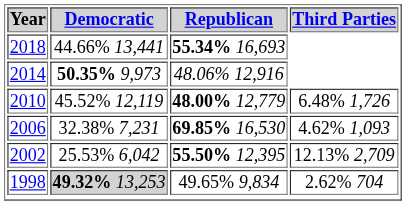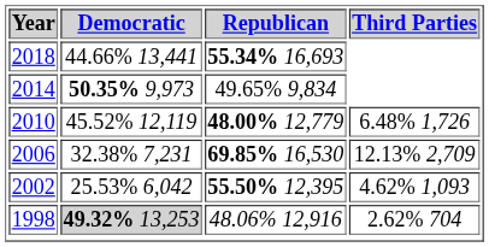 <table border = “2”>
 <tr style="background:lightgrey;">
 <th>Year</th>
 <th><a href='#'>Democratic</a></th>
 <th><a href='#'>Republican</a></th>
 <th><a href='#'>Third Parties</a></th>
 </tr>
 <tr>
 <td align="center" ><a href='#'>2018</a></td>
 <td align="center" >44.66% <em>13,441</em></td>
 <td align="center" ><strong>55.34%</strong> <em>16,693</em></td>
 </tr>
 <tr>
 <td align="center" ><a href='#'>2014</a></td>
 <td align="center" ><strong>50.35%</strong> <em>9,973</em></td>
-<td align="center" ><em>48.06%</em> <em>12,916</em></td>
+<td align="center" >49.65% <em>9,834</em></td>
 </tr>
 <tr>
 <td align="center" ><a href='#'>2010</a></td>
 <td align="center" >45.52% <em>12,119</em></td>
 <td align="center" ><strong>48.00%</strong> <em>12,779</em></td>
 <td align="center" >6.48% <em>1,726</em></td>
 </tr>
 <tr>
 <td align="center" ><a href='#'>2006</a></td>
 <td align="center" >32.38% <em>7,231</em></td>
 <td align="center" ><strong>69.85%</strong> <em>16,530</em></td>
-<td align="center" >4.62% <em>1,093</em></td>
+<td align="center" >12.13% <em>2,709</em></td>
 </tr>
 <tr>
 <td align="center" ><a href='#'>2002</a></td>
 <td align="center" >25.53% <em>6,042</em></td>
 <td align="center" ><strong>55.50%</strong> <em>12,395</em></td>
-<td align="center" >12.13% <em>2,709</em></td>
+<td align="center" >4.62% <em>1,093</em></td>
 </tr>
 <tr>
 <td align="center" ><a href='#'>1998</a></td>
 <td align="center"  style="background: lightgrey;"><strong>49.32%</strong> <em>13,253</em></td>
-<td align="center" >49.65% <em>9,834</em></td>
+<td align="center" ><em>48.06%</em> <em>12,916</em></td>
 <td align="center" >2.62% <em>704</em></td>
 </tr>
 <tr>
 </tr>
 </table>
